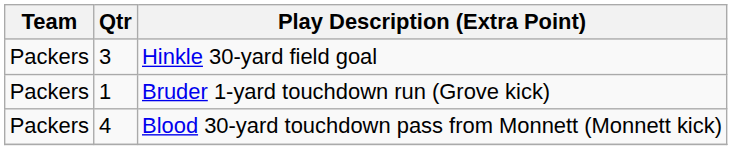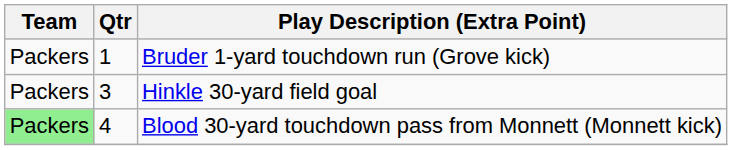 <table class="wikitable">
 <tr>
 <th><strong>Team</strong></th>
 <th><strong>Qtr</strong></th>
 <th><strong>Play Description (Extra Point)</strong></th>
 </tr>
 <tr>
 <td>Packers</td>
-<td>3</td>
-<td><a href='#'>Hinkle</a> 30-yard field goal</td>
-</tr>
-<tr>
-<td>Packers</td>
 <td>1</td>
 <td><a href='#'>Bruder</a> 1-yard touchdown run (Grove kick)</td>
 </tr>
 <tr>
 <td>Packers</td>
+<td>3</td>
+<td><a href='#'>Hinkle</a> 30-yard field goal</td>
+</tr>
+<tr>
+<td style="background: lightgreen;">Packers</td>
 <td>4</td>
 <td><a href='#'>Blood</a> 30-yard touchdown pass from Monnett (Monnett kick)</td>
 </tr>
 <tr>
 </tr>
 </table>
